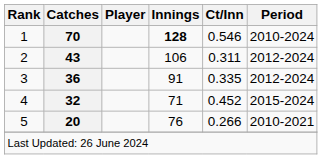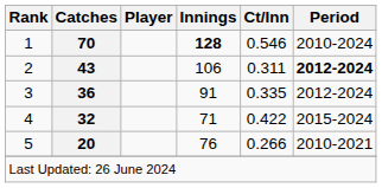 <table class="wikitable plainrowheaders sortable">
 <tr>
 <th scope=col>Rank</th>
 <th scope=col>Catches</th>
 <th scope=col>Player</th>
 <th scope=col>Innings</th>
 <th scope=col>Ct/Inn</th>
 <th scope=col>Period</th>
 </tr>
 <tr>
 <td align=center>1</td>
 <th scope=row style=text-align:center;>70</th>
 <td></td>
 <td align=center><strong>128</strong></td>
 <td align=center>0.546</td>
 <td>2010-2024</td>
 </tr>
 <tr>
 <td align=center>2</td>
 <th scope=row style=text-align:center;>43</th>
 <td></td>
 <td align=center>106</td>
 <td align=center>0.311</td>
-<td>2012-2024</td>
+<td><strong>2012-2024</strong></td>
 </tr>
 <tr>
 <td align=center>3</td>
 <th scope=row style=text-align:center;>36</th>
 <td></td>
 <td align="center">91</td>
 <td align=center>0.335</td>
 <td>2012-2024</td>
 </tr>
 <tr>
 <td align=center>4</td>
 <th scope=row style=text-align:center;>32</th>
 <td></td>
 <td align=center>71</td>
-<td align=center>0.452</td>
+<td align=center>0.422</td>
 <td>2015-2024</td>
 </tr>
 <tr>
 <td align="center">5</td>
 <th scope="row" style="text-align:center;">20</th>
 <td></td>
 <td align="center">76</td>
 <td align=center>0.266</td>
 <td>2010-2021</td>
 </tr>
 <tr>
 </tr>
 <tr class=sortbottom>
 <td colspan=6><small>Last Updated: 26 June 2024</small></td>
 </tr>
 </table>
